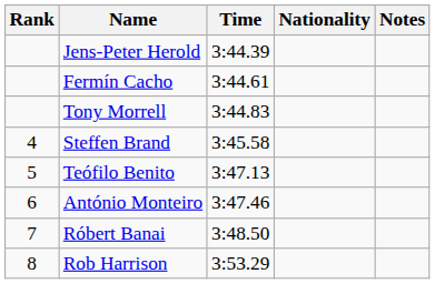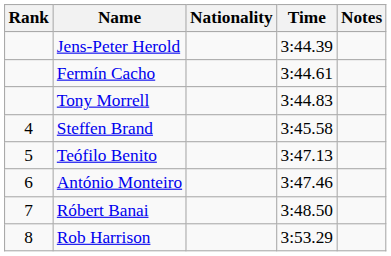 <table class="wikitable sortable" style="text-align:center">
 <tr>
 <th>Rank</th>
 <th>Name</th>
+<th>Nationality</th>
 <th>Time</th>
-<th>Nationality</th>
 <th>Notes</th>
 </tr>
 <tr>
 <td></td>
 <td align="left"><a href='#'>Jens-Peter Herold</a></td>
+<td align=left></td>
 <td>3:44.39</td>
-<td align=left></td>
 <td></td>
 </tr>
 <tr>
 <td></td>
 <td align="left"><a href='#'>Fermín Cacho</a></td>
+<td align=left></td>
 <td>3:44.61</td>
-<td align=left></td>
 <td></td>
 </tr>
 <tr>
 <td></td>
 <td align="left"><a href='#'>Tony Morrell</a></td>
+<td align=left></td>
 <td>3:44.83</td>
-<td align=left></td>
 <td></td>
 </tr>
 <tr>
 <td>4</td>
 <td align="left"><a href='#'>Steffen Brand</a></td>
+<td align=left></td>
 <td>3:45.58</td>
-<td align=left></td>
 <td></td>
 </tr>
 <tr>
 <td>5</td>
 <td align="left"><a href='#'>Teófilo Benito</a></td>
+<td align=left></td>
 <td>3:47.13</td>
-<td align=left></td>
 <td></td>
 </tr>
 <tr>
 <td>6</td>
 <td align="left"><a href='#'>António Monteiro</a></td>
+<td align=left></td>
 <td>3:47.46</td>
-<td align=left></td>
 <td></td>
 </tr>
 <tr>
 <td>7</td>
 <td align="left"><a href='#'>Róbert Banai</a></td>
+<td align=left></td>
 <td>3:48.50</td>
-<td align=left></td>
 <td></td>
 </tr>
 <tr>
 <td>8</td>
 <td align="left"><a href='#'>Rob Harrison</a></td>
+<td align=left></td>
 <td>3:53.29</td>
-<td align=left></td>
 <td></td>
 </tr>
 </table>
